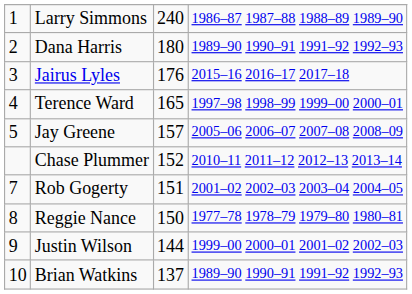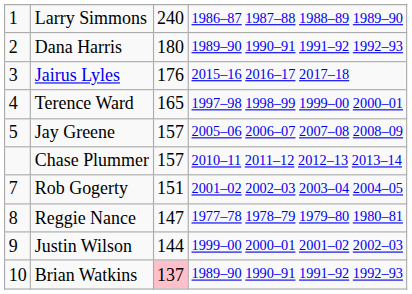 <table class="wikitable">
 <tr>
 </tr>
 <tr>
 <td>1</td>
 <td>Larry Simmons</td>
 <td>240</td>
 <td style="font-size:80%;"><a href='#'>1986–87</a> <a href='#'>1987–88</a> <a href='#'>1988–89</a> <a href='#'>1989–90</a></td>
 </tr>
 <tr>
 <td>2</td>
 <td>Dana Harris</td>
 <td>180</td>
 <td style="font-size:80%;"><a href='#'>1989–90</a> <a href='#'>1990–91</a> <a href='#'>1991–92</a> <a href='#'>1992–93</a></td>
 </tr>
 <tr>
 <td>3</td>
 <td><a href='#'>Jairus Lyles</a></td>
 <td>176</td>
 <td style="font-size:80%;"><a href='#'>2015–16</a> <a href='#'>2016–17</a> <a href='#'>2017–18</a></td>
 </tr>
 <tr>
 <td>4</td>
 <td>Terence Ward</td>
 <td>165</td>
 <td style="font-size:80%;"><a href='#'>1997–98</a> <a href='#'>1998–99</a> <a href='#'>1999–00</a> <a href='#'>2000–01</a></td>
 </tr>
 <tr>
 <td>5</td>
 <td>Jay Greene</td>
 <td>157</td>
 <td style="font-size:80%;"><a href='#'>2005–06</a> <a href='#'>2006–07</a> <a href='#'>2007–08</a> <a href='#'>2008–09</a></td>
 </tr>
 <tr>
 <td></td>
 <td>Chase Plummer</td>
-<td>152</td>
+<td>157</td>
 <td style="font-size:80%;"><a href='#'>2010–11</a> <a href='#'>2011–12</a> <a href='#'>2012–13</a> <a href='#'>2013–14</a></td>
 </tr>
 <tr>
 <td>7</td>
 <td>Rob Gogerty</td>
 <td>151</td>
 <td style="font-size:80%;"><a href='#'>2001–02</a> <a href='#'>2002–03</a> <a href='#'>2003–04</a> <a href='#'>2004–05</a></td>
 </tr>
 <tr>
 <td>8</td>
 <td>Reggie Nance</td>
-<td>150</td>
+<td>147</td>
 <td style="font-size:80%;"><a href='#'>1977–78</a> <a href='#'>1978–79</a> <a href='#'>1979–80</a> <a href='#'>1980–81</a></td>
 </tr>
 <tr>
 <td>9</td>
 <td>Justin Wilson</td>
 <td>144</td>
 <td style="font-size:80%;"><a href='#'>1999–00</a> <a href='#'>2000–01</a> <a href='#'>2001–02</a> <a href='#'>2002–03</a></td>
 </tr>
 <tr>
 <td>10</td>
 <td>Brian Watkins</td>
-<td>137</td>
+<td style="background: pink;">137</td>
 <td style="font-size:80%;"><a href='#'>1989–90</a> <a href='#'>1990–91</a> <a href='#'>1991–92</a> <a href='#'>1992–93</a></td>
 </tr>
 </table>
